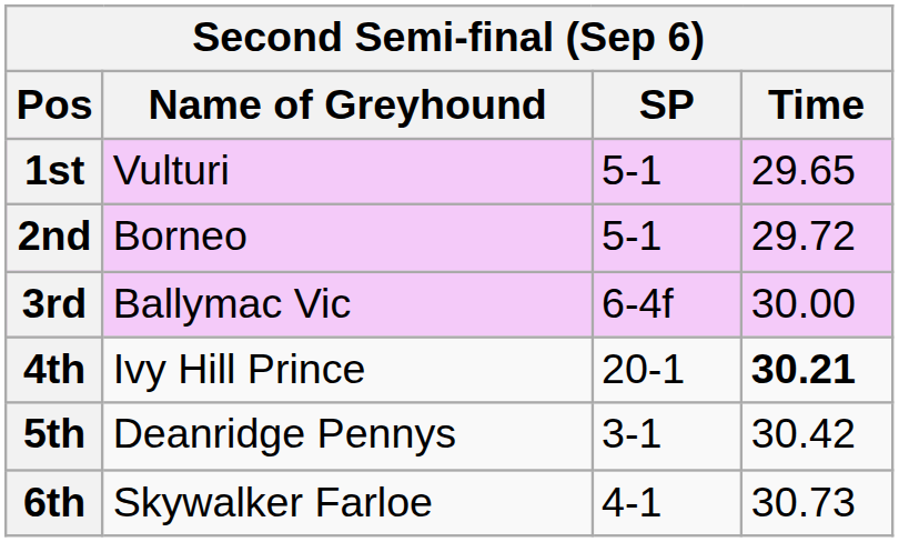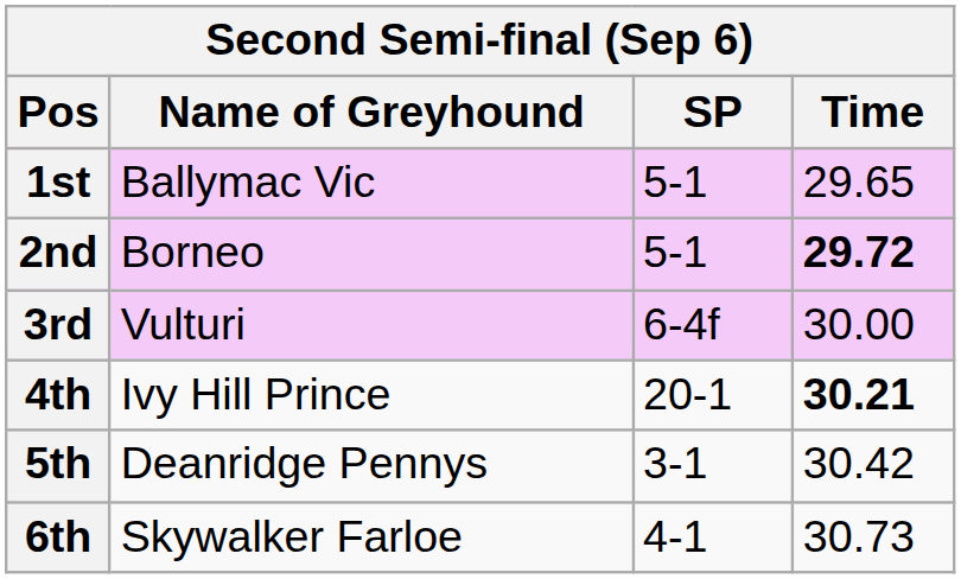 <table class="wikitable">
 <tr>
 <th colspan="6">Second Semi-final (Sep 6)</th>
 </tr>
 <tr>
 <th width=30>Pos</th>
 <th width=180>Name of Greyhound</th>
 <th width=50>SP</th>
 <th width=50>Time</th>
 </tr>
 <tr style="background: #f4caf9;">
 <th>1st</th>
-<td>Vulturi</td>
+<td>Ballymac Vic</td>
 <td>5-1</td>
 <td>29.65</td>
 </tr>
 <tr style="background: #f4caf9;">
 <th>2nd</th>
 <td>Borneo</td>
 <td>5-1</td>
-<td>29.72</td>
+<td><strong>29.72</strong></td>
 </tr>
 <tr style="background: #f4caf9;">
 <th>3rd</th>
-<td>Ballymac Vic</td>
+<td>Vulturi</td>
 <td>6-4f</td>
 <td>30.00</td>
 </tr>
 <tr>
 <th>4th</th>
 <td>Ivy Hill Prince</td>
 <td>20-1</td>
 <td><strong>30.21</strong></td>
 </tr>
 <tr>
 <th>5th</th>
 <td>Deanridge Pennys</td>
 <td>3-1</td>
 <td>30.42</td>
 </tr>
 <tr>
 <th>6th</th>
 <td>Skywalker Farloe</td>
 <td>4-1</td>
 <td>30.73</td>
 </tr>
 </table>
